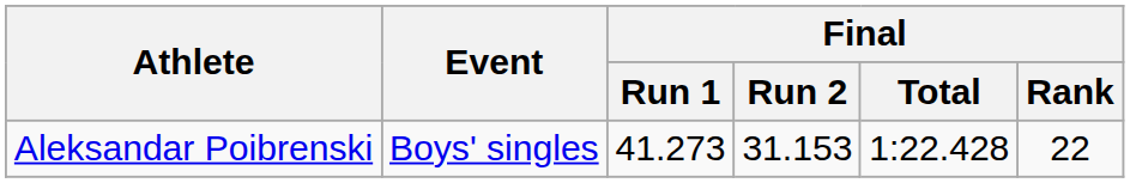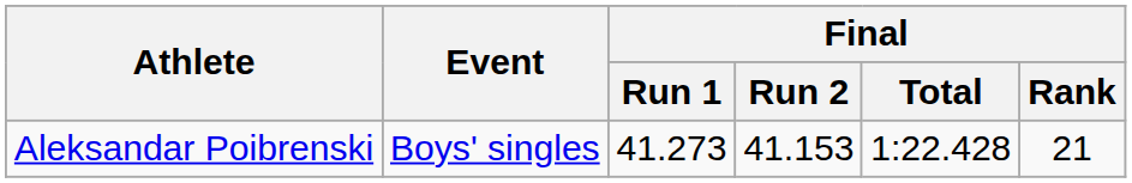 <table class="wikitable">
 <tr>
 <th rowspan="2">Athlete</th>
 <th rowspan="2">Event</th>
 <th colspan="4">Final</th>
 </tr>
 <tr>
 <th>Run 1</th>
 <th>Run 2</th>
 <th>Total</th>
 <th>Rank</th>
 </tr>
 <tr>
 <td><a href='#'>Aleksandar Poibrenski</a></td>
 <td><a href='#'>Boys' singles</a></td>
 <td align="center">41.273</td>
-<td align="center">31.153</td>
+<td align="center">41.153</td>
 <td align="center">1:22.428</td>
-<td align="center">22</td>
+<td align="center">21</td>
 </tr>
 </table>
